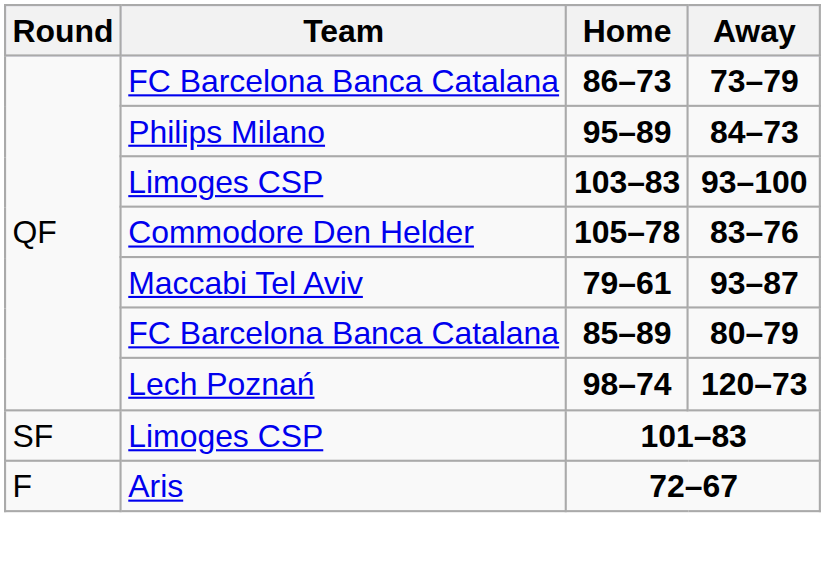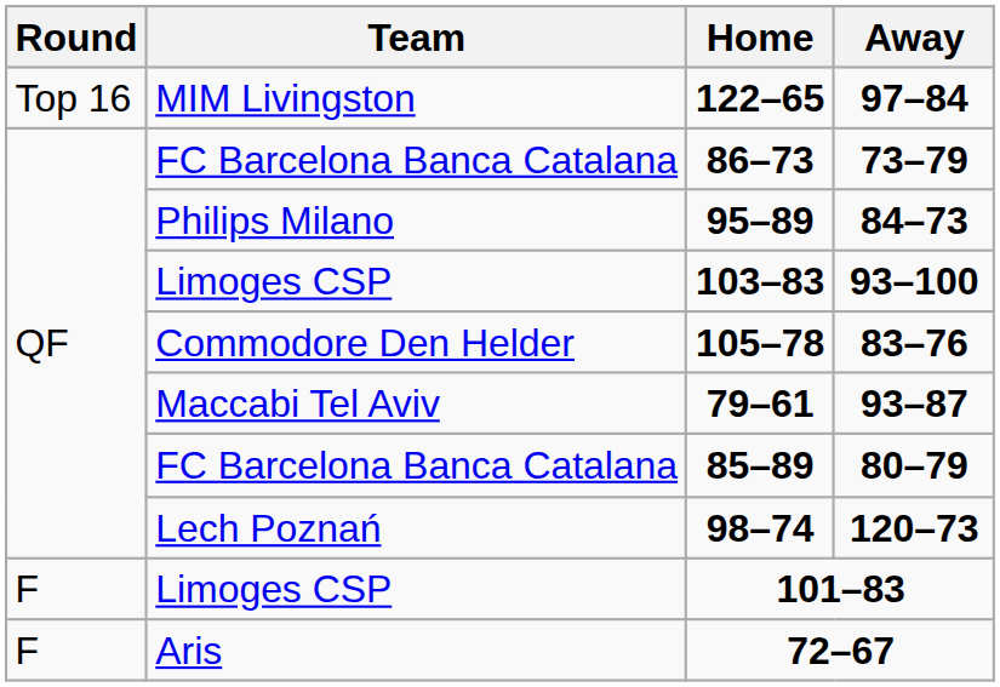 <table class="wikitable" style="text-align: left; font-size:95%">
 <tr bgcolor="#ccccff">
 <th>Round</th>
 <th>Team</th>
 <th>Home</th>
 <th>  Away  </th>
+</tr>
+<tr>
+<td>Top 16</td>
+<td> <a href='#'>MIM Livingston</a></td>
+<td style="text-align:center;"><strong>122–65</strong></td>
+<td style="text-align:center;"><strong>97–84</strong></td>
 </tr>
 <tr>
 <td rowspan=7>QF</td>
 <td> <a href='#'>FC Barcelona Banca Catalana</a></td>
 <td style="text-align:center;"><strong>86–73</strong></td>
 <td style="text-align:center;"><strong>73–79</strong></td>
 </tr>
 <tr>
 <td> <a href='#'>Philips Milano</a></td>
 <td style="text-align:center;"><strong>95–89</strong></td>
 <td style="text-align:center;"><strong>84–73</strong></td>
 </tr>
 <tr>
 <td> <a href='#'>Limoges CSP</a></td>
 <td style="text-align:center;"><strong>103–83</strong></td>
 <td style="text-align:center;"><strong>93–100</strong></td>
 </tr>
 <tr>
 <td> <a href='#'>Commodore Den Helder</a></td>
 <td style="text-align:center;"><strong>105–78</strong></td>
 <td style="text-align:center;"><strong>83–76</strong></td>
 </tr>
 <tr>
 <td> <a href='#'>Maccabi Tel Aviv</a></td>
 <td style="text-align:center;"><strong>79–61</strong></td>
 <td style="text-align:center;"><strong>93–87</strong></td>
 </tr>
 <tr>
 <td> <a href='#'>FC Barcelona Banca Catalana</a></td>
 <td style="text-align:center;"><strong>85–89</strong></td>
 <td style="text-align:center;"><strong>80–79</strong></td>
 </tr>
 <tr>
 <td> <a href='#'>Lech Poznań</a></td>
 <td style="text-align:center;"><strong>98–74</strong></td>
 <td style="text-align:center;"><strong>120–73</strong></td>
 </tr>
 <tr>
-<td>SF</td>
+<td>F</td>
 <td> <a href='#'>Limoges CSP</a></td>
 <td colspan=2 align="center"><strong>101–83</strong></td>
 </tr>
 <tr>
 <td>F</td>
 <td> <a href='#'>Aris</a></td>
 <td colspan=2 align="center"><strong>72–67</strong></td>
 </tr>
 </table>
